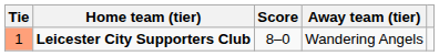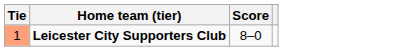 <table class="wikitable" style="text-align:center; font-size:85%">
 <tr>
 <th>Tie</th>
 <th>Home team (tier)</th>
 <th>Score</th>
-<th>Away team (tier)</th>
 <th></th>
 </tr>
 <tr>
 <td align="center" style="background: lightsalmon;">1</td>
 <td><strong>Leicester City Supporters Club</strong></td>
 <td align="center">8–0</td>
-<td>Wandering Angels</td>
 <td></td>
 </tr>
 </table>
